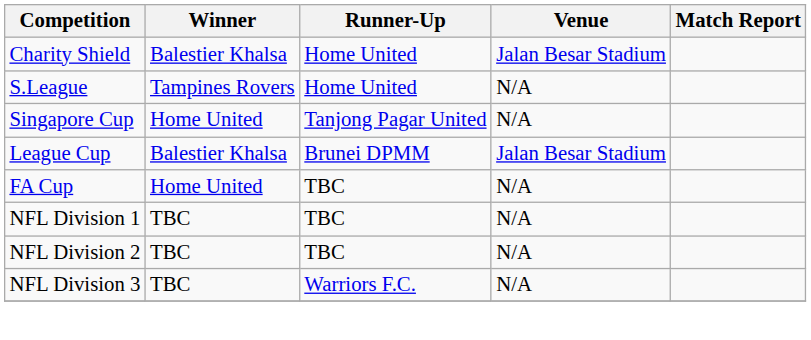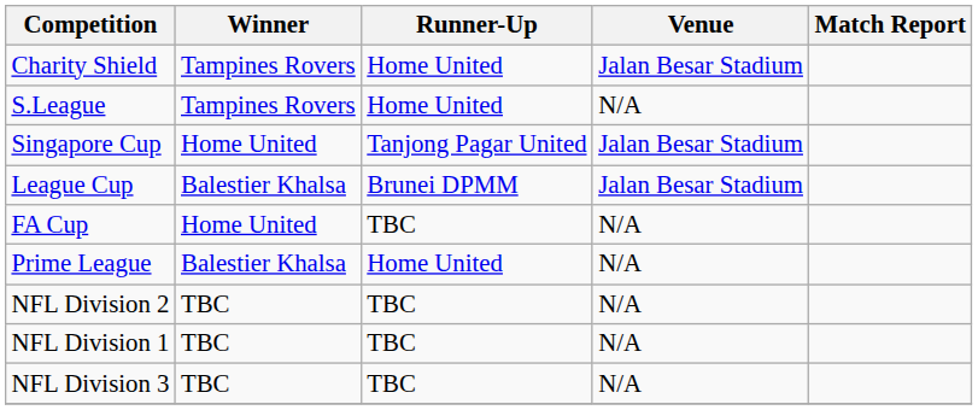 <table class="wikitable">
 <tr>
 <th>Competition</th>
 <th>Winner</th>
 <th>Runner-Up</th>
 <th>Venue</th>
 <th>Match Report</th>
 </tr>
 <tr>
 <td><a href='#'>Charity Shield</a></td>
-<td><a href='#'>Balestier Khalsa</a></td>
+<td><a href='#'>Tampines Rovers</a></td>
 <td><a href='#'>Home United</a></td>
 <td><a href='#'>Jalan Besar Stadium</a></td>
 <td></td>
 </tr>
 <tr>
 <td><a href='#'>S.League</a></td>
 <td><a href='#'>Tampines Rovers</a></td>
 <td><a href='#'>Home United</a></td>
 <td>N/A</td>
 <td></td>
 </tr>
 <tr>
 <td><a href='#'>Singapore Cup</a></td>
 <td><a href='#'>Home United</a></td>
 <td><a href='#'>Tanjong Pagar United</a></td>
-<td>N/A</td>
+<td><a href='#'>Jalan Besar Stadium</a></td>
 <td></td>
 </tr>
 <tr>
 <td><a href='#'>League Cup</a></td>
 <td><a href='#'>Balestier Khalsa</a></td>
 <td><a href='#'>Brunei DPMM</a></td>
 <td><a href='#'>Jalan Besar Stadium</a></td>
 <td></td>
 </tr>
 <tr>
 <td><a href='#'>FA Cup</a></td>
 <td><a href='#'>Home United</a></td>
 <td>TBC</td>
 <td>N/A</td>
 <td></td>
 </tr>
 <tr>
-<td>NFL Division 1</td>
-<td>TBC</td>
-<td>TBC</td>
+<td><a href='#'>Prime League</a></td>
+<td><a href='#'>Balestier Khalsa</a></td>
+<td><a href='#'>Home United</a></td>
 <td>N/A</td>
 <td></td>
 </tr>
 <tr>
 <td>NFL Division 2</td>
 <td>TBC</td>
 <td>TBC</td>
 <td>N/A</td>
 <td></td>
 </tr>
 <tr>
+<td>NFL Division 1</td>
+<td>TBC</td>
+<td>TBC</td>
+<td>N/A</td>
+<td></td>
+</tr>
+<tr>
 <td>NFL Division 3</td>
 <td>TBC</td>
-<td><a href='#'>Warriors F.C.</a></td>
+<td>TBC</td>
 <td>N/A</td>
 <td></td>
 </tr>
 <tr>
 </tr>
 </table>
